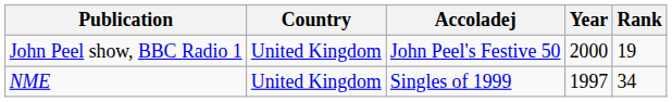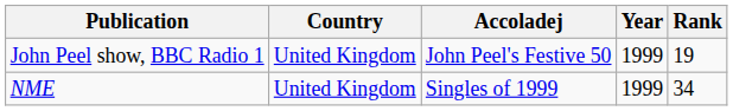 <table class="wikitable">
 <tr>
 <th>Publication</th>
 <th>Country</th>
 <th>Accoladej</th>
 <th>Year</th>
 <th>Rank</th>
 </tr>
 <tr>
 <td><a href='#'>John Peel</a> show, <a href='#'>BBC Radio 1</a></td>
 <td><a href='#'>United Kingdom</a></td>
 <td><a href='#'>John Peel's Festive 50</a></td>
-<td>2000</td>
+<td>1999</td>
 <td>19</td>
 </tr>
 <tr>
 <td><em><a href='#'>NME</a></em></td>
 <td><a href='#'>United Kingdom</a></td>
 <td><a href='#'>Singles of 1999</a></td>
-<td>1997</td>
+<td>1999</td>
 <td>34</td>
 </tr>
 </table>
